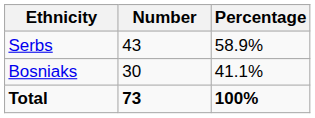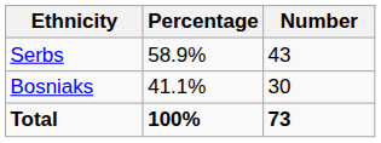 <table class="wikitable">
 <tr>
 <th width="100px">Ethnicity</th>
+<th width="80px">Percentage</th>
 <th width="80px">Number</th>
-<th width="80px">Percentage</th>
 </tr>
 <tr>
 <td><a href='#'>Serbs</a></td>
+<td>58.9%</td>
 <td>43</td>
-<td>58.9%</td>
 </tr>
 <tr>
 <td><a href='#'>Bosniaks</a></td>
+<td>41.1%</td>
 <td>30</td>
-<td>41.1%</td>
 </tr>
 <tr>
 <td><strong>Total</strong></td>
+<td><strong>100%</strong></td>
 <td><strong>73</strong></td>
-<td><strong>100%</strong></td>
 </tr>
 </table>
